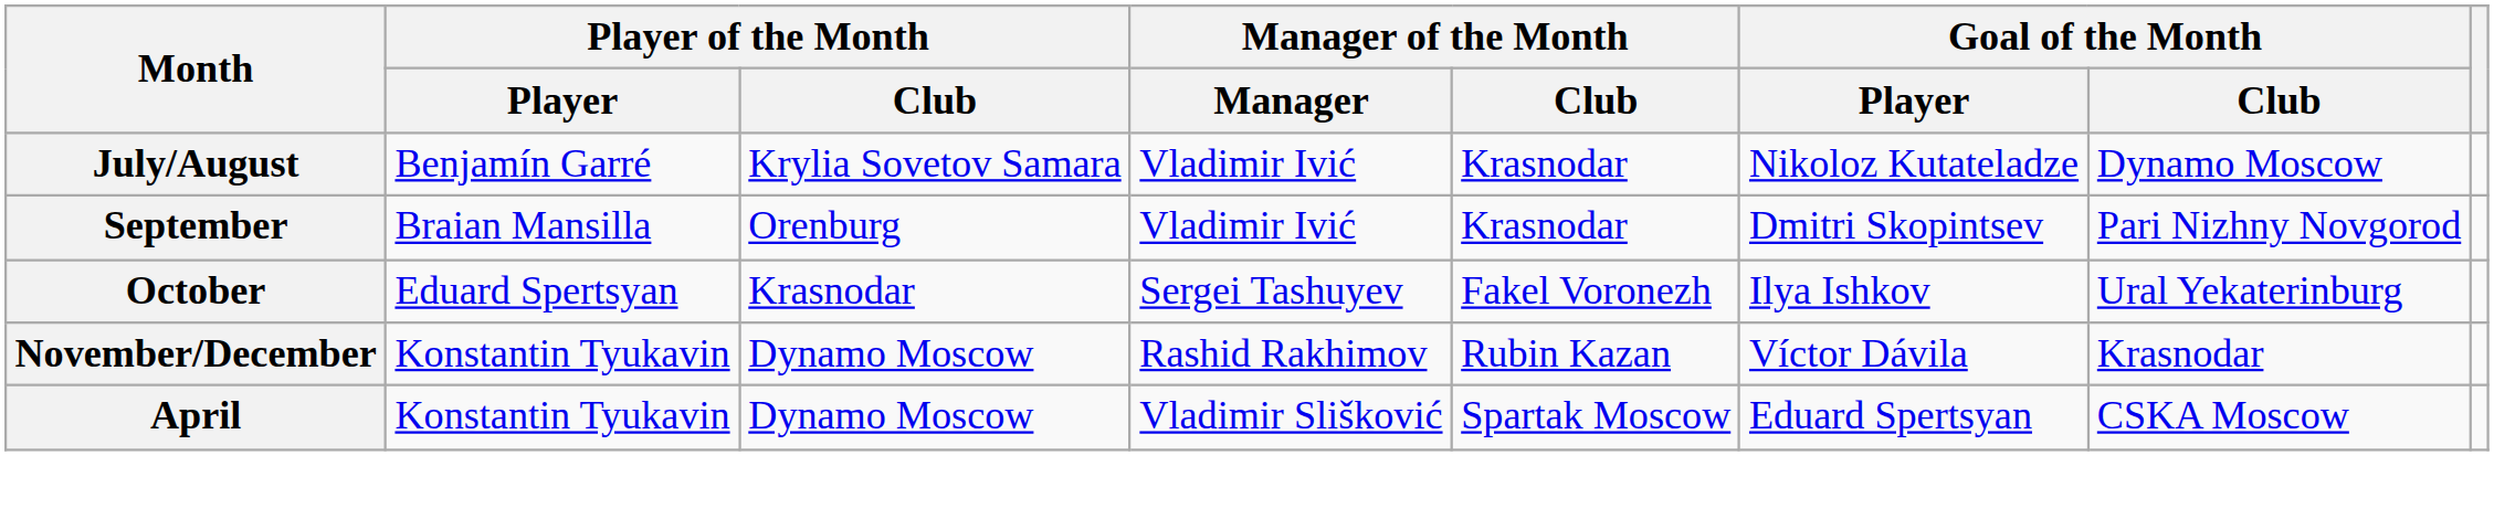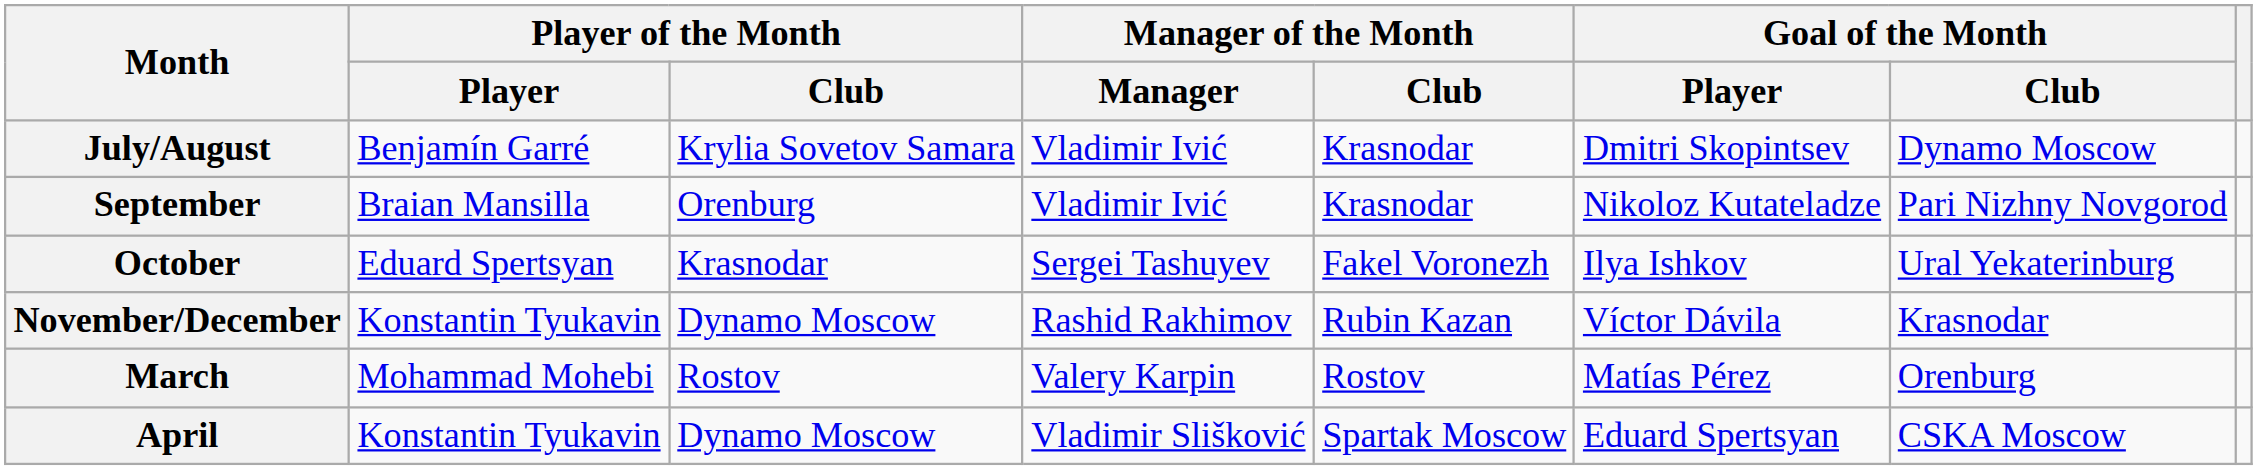 <table class="wikitable">
 <tr>
 <th rowspan="2">Month</th>
 <th colspan="2">Player of the Month</th>
 <th colspan="2">Manager of the Month</th>
 <th colspan="2">Goal of the Month</th>
 <th rowspan="2"></th>
 </tr>
 <tr>
 <th>Player</th>
 <th>Club</th>
 <th>Manager</th>
 <th>Club</th>
 <th>Player</th>
 <th>Club</th>
 </tr>
 <tr>
 <th>July/August</th>
 <td> <a href='#'>Benjamín Garré</a></td>
 <td><a href='#'>Krylia Sovetov Samara</a></td>
 <td> <a href='#'>Vladimir Ivić</a></td>
 <td><a href='#'>Krasnodar</a></td>
-<td> <a href='#'>Nikoloz Kutateladze</a></td>
+<td> <a href='#'>Dmitri Skopintsev</a></td>
 <td><a href='#'>Dynamo Moscow</a></td>
 <td></td>
 </tr>
 <tr>
 <th>September</th>
 <td> <a href='#'>Braian Mansilla</a></td>
 <td><a href='#'>Orenburg</a></td>
 <td> <a href='#'>Vladimir Ivić</a></td>
 <td><a href='#'>Krasnodar</a></td>
-<td> <a href='#'>Dmitri Skopintsev</a></td>
+<td> <a href='#'>Nikoloz Kutateladze</a></td>
 <td><a href='#'>Pari Nizhny Novgorod</a></td>
 <td></td>
 </tr>
 <tr>
 <th>October</th>
 <td> <a href='#'>Eduard Spertsyan</a></td>
 <td><a href='#'>Krasnodar</a></td>
 <td> <a href='#'>Sergei Tashuyev</a></td>
 <td><a href='#'>Fakel Voronezh</a></td>
 <td> <a href='#'>Ilya Ishkov</a></td>
 <td><a href='#'>Ural Yekaterinburg</a></td>
 <td></td>
 </tr>
 <tr>
 <th>November/December</th>
 <td> <a href='#'>Konstantin Tyukavin</a></td>
 <td><a href='#'>Dynamo Moscow</a></td>
 <td> <a href='#'>Rashid Rakhimov</a></td>
 <td><a href='#'>Rubin Kazan</a></td>
 <td> <a href='#'>Víctor Dávila</a></td>
 <td><a href='#'>Krasnodar</a></td>
 <td></td>
 </tr>
 <tr>
+<th>March</th>
+<td> <a href='#'>Mohammad Mohebi</a></td>
+<td><a href='#'>Rostov</a></td>
+<td> <a href='#'>Valery Karpin</a></td>
+<td><a href='#'>Rostov</a></td>
+<td> <a href='#'>Matías Pérez</a></td>
+<td><a href='#'>Orenburg</a></td>
+<td></td>
+</tr>
+<tr>
 <th>April</th>
 <td> <a href='#'>Konstantin Tyukavin</a></td>
 <td><a href='#'>Dynamo Moscow</a></td>
 <td> <a href='#'>Vladimir Slišković</a></td>
 <td><a href='#'>Spartak Moscow</a></td>
 <td> <a href='#'>Eduard Spertsyan</a></td>
 <td><a href='#'>CSKA Moscow</a></td>
 <td></td>
 </tr>
 </table>
